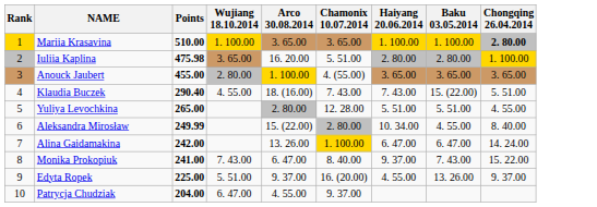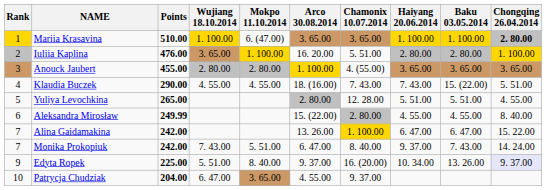 <table class="wikitable sortable" style="text-align: center;">
 <tr>
 <th>Rank</th>
 <th width = "200">NAME</th>
 <th>Points</th>
 <th width = "75" data-sort-type="number">Wujiang 18.10.2014</th>
+<th width = "75" data-sort-type="number">Mokpo 11.10.2014</th>
 <th width = "75" data-sort-type="number">Arco 30.08.2014</th>
 <th width = "75" data-sort-type="number">Chamonix 10.07.2014</th>
 <th width = "75" data-sort-type="number">Haiyang 20.06.2014</th>
 <th width = "75" data-sort-type="number">Baku 03.05.2014</th>
 <th width = "75" data-sort-type="number">Chongqing 26.04.2014</th>
 </tr>
 <tr>
 <td style="background: gold">1</td>
 <td align="left"> <a href='#'>Mariia Krasavina</a></td>
 <td><strong>510.00</strong></td>
 <td style="background: gold">1. 100.00</td>
+<td>6. (47.00)</td>
 <td style="background: #cc9966">3. 65.00</td>
 <td style="background: #cc9966">3. 65.00</td>
 <td style="background: gold">1. 100.00</td>
 <td style="background: gold">1. 100.00</td>
 <td style="background: silver"><strong>2. 80.00</strong></td>
 </tr>
 <tr>
 <td style="background: silver">2</td>
 <td align="left"> <a href='#'>Iuliia Kaplina</a></td>
-<td><strong>475.98</strong></td>
+<td><strong>476.00</strong></td>
 <td style="background: #cc9966">3. 65.00</td>
+<td style="background: gold">1. 100.00</td>
 <td>16. 20.00</td>
 <td>5. 51.00</td>
 <td style="background: silver">2. 80.00</td>
 <td style="background: silver">2. 80.00</td>
 <td style="background: gold">1. 100.00</td>
 </tr>
 <tr>
 <td style="background: #cc9966">3</td>
 <td align="left"> <a href='#'>Anouck Jaubert</a></td>
 <td><strong>455.00</strong></td>
 <td style="background: silver">2. 80.00</td>
+<td style="background: silver">2. 80.00</td>
 <td style="background: gold">1. 100.00</td>
 <td>4. (55.00)</td>
 <td style="background: #cc9966">3. 65.00</td>
 <td style="background: #cc9966">3. 65.00</td>
 <td style="background: #cc9966">3. 65.00</td>
 </tr>
 <tr>
 <td>4</td>
 <td align="left"> <a href='#'>Klaudia Buczek</a></td>
-<td><strong>290.40</strong></td>
+<td><strong>290.00</strong></td>
+<td>4. 55.00</td>
 <td>4. 55.00</td>
 <td>18. (16.00)</td>
 <td>7. 43.00</td>
 <td>7. 43.00</td>
 <td>15. (22.00)</td>
 <td>5. 51.00</td>
 </tr>
 <tr>
 <td>5</td>
 <td align="left"> <a href='#'>Yuliya Levochkina</a> <br></td>
 <td><strong>265.00</strong></td>
 <td></td>
+<td></td>
 <td style="background: silver">2. 80.00</td>
 <td>12. 28.00</td>
 <td>5. 51.00</td>
 <td>5. 51.00</td>
 <td>4. 55.00</td>
 </tr>
 <tr>
 <td>6</td>
 <td align="left"> <a href='#'>Aleksandra Mirosław</a></td>
 <td><strong>249.99</strong></td>
 <td></td>
+<td></td>
 <td>15. (22.00)</td>
 <td style="background: silver">2. 80.00</td>
-<td>10. 34.00</td>
+<td>4. 55.00</td>
 <td>4. 55.00</td>
 <td>8. 40.00</td>
 </tr>
 <tr>
 <td>7</td>
 <td align="left"> <a href='#'>Alina Gaidamakina</a> <br></td>
 <td><strong>242.00</strong></td>
 <td></td>
+<td></td>
 <td>13. 26.00</td>
 <td style="background: gold">1. 100.00</td>
 <td>6. 47.00</td>
 <td>6. 47.00</td>
-<td>14. 24.00</td>
+<td>15. 22.00</td>
 </tr>
 <tr>
-<td>8</td>
+<td>7</td>
 <td align="left"> <a href='#'>Monika Prokopiuk</a></td>
-<td><strong>241.00</strong></td>
+<td><strong>242.00</strong></td>
 <td>7. 43.00</td>
+<td>5. 51.00</td>
 <td>6. 47.00</td>
 <td>8. 40.00</td>
 <td>9. 37.00</td>
 <td>7. 43.00</td>
-<td>15. 22.00</td>
+<td>14. 24.00</td>
 </tr>
 <tr>
 <td>9</td>
 <td align="left"> <a href='#'>Edyta Ropek</a></td>
 <td><strong>225.00</strong></td>
 <td>5. 51.00</td>
+<td>8. 40.00</td>
 <td>9. 37.00</td>
 <td>16. (20.00)</td>
-<td>4. 55.00</td>
+<td>10. 34.00</td>
 <td>13. 26.00</td>
-<td>9. 37.00</td>
+<td style="background: lavender;">9. 37.00</td>
 </tr>
 <tr>
 <td>10</td>
 <td align="left"> <a href='#'>Patrycja Chudziak</a> <br></td>
 <td><strong>204.00</strong></td>
 <td>6. 47.00</td>
+<td style="background: #cc9966">3. 65.00</td>
 <td>4. 55.00</td>
 <td>9. 37.00</td>
 <td></td>
 <td></td>
 <td></td>
 </tr>
 </table>
